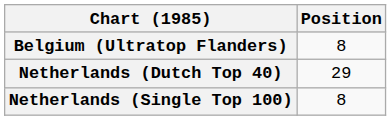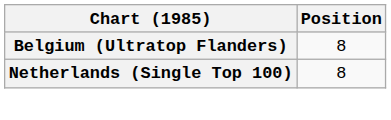 <table class="wikitable sortable plainrowheaders" style="text-align:center">
 <tr>
 <th>Chart (1985)</th>
 <th>Position</th>
 </tr>
 <tr>
 <th scope="row">Belgium (Ultratop Flanders)</th>
 <td>8</td>
 </tr>
 <tr>
-<th scope="row">Netherlands (Dutch Top 40)</th>
-<td>29</td>
-</tr>
-<tr>
 <th scope="row">Netherlands (Single Top 100)</th>
 <td>8</td>
 </tr>
 </table>
